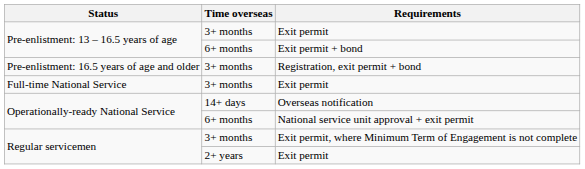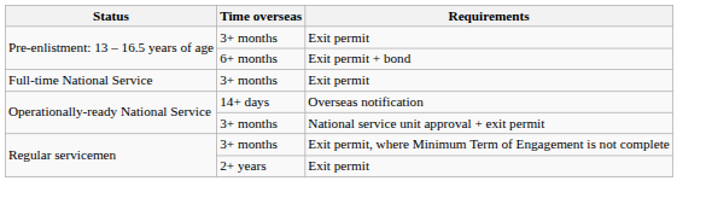 <table class="wikitable">
 <tr>
 <th>Status</th>
 <th>Time overseas</th>
 <th>Requirements</th>
 </tr>
 <tr>
 <td rowspan="2">Pre-enlistment: 13 – 16.5 years of age</td>
 <td>3+ months</td>
 <td>Exit permit</td>
 </tr>
 <tr>
 <td>6+ months</td>
 <td>Exit permit + bond</td>
 </tr>
 <tr>
-<td>Pre-enlistment: 16.5 years of age and older</td>
-<td>3+ months</td>
-<td>Registration, exit permit + bond</td>
-</tr>
-<tr>
 <td>Full-time National Service</td>
 <td>3+ months</td>
 <td>Exit permit</td>
 </tr>
 <tr>
 <td rowspan="2">Operationally-ready National Service</td>
 <td>14+ days</td>
 <td>Overseas notification</td>
 </tr>
 <tr>
-<td>6+ months</td>
+<td>3+ months</td>
 <td>National service unit approval + exit permit</td>
 </tr>
 <tr>
 <td rowspan="2">Regular servicemen</td>
 <td>3+ months</td>
 <td>Exit permit, where Minimum Term of Engagement is not complete</td>
 </tr>
 <tr>
 <td>2+ years</td>
 <td>Exit permit</td>
 </tr>
 </table>
